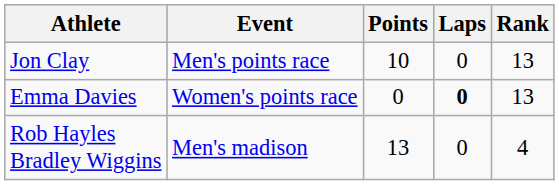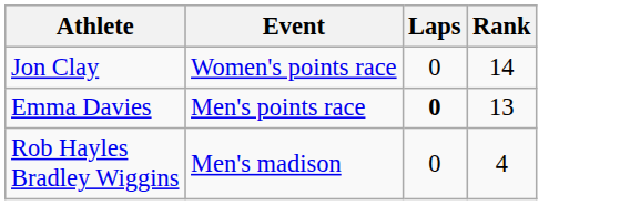 <table class=wikitable style="font-size:90%">
 <tr>
 <th>Athlete</th>
 <th>Event</th>
-<th>Points</th>
 <th>Laps</th>
 <th>Rank</th>
 </tr>
 <tr align=center>
 <td align=left><a href='#'>Jon Clay</a></td>
-<td align=left><a href='#'>Men's points race</a></td>
-<td>10</td>
+<td align=left><a href='#'>Women's points race</a></td>
 <td>0</td>
-<td>13</td>
+<td>14</td>
 </tr>
 <tr align=center>
 <td align=left><a href='#'>Emma Davies</a></td>
-<td align=left><a href='#'>Women's points race</a></td>
-<td>0</td>
+<td align=left><a href='#'>Men's points race</a></td>
 <td><strong>0</strong></td>
 <td>13</td>
 </tr>
 <tr align=center>
 <td align=left><a href='#'>Rob Hayles</a><br><a href='#'>Bradley Wiggins</a></td>
 <td align=left><a href='#'>Men's madison</a></td>
-<td>13</td>
 <td>0</td>
 <td>4</td>
 </tr>
 </table>
